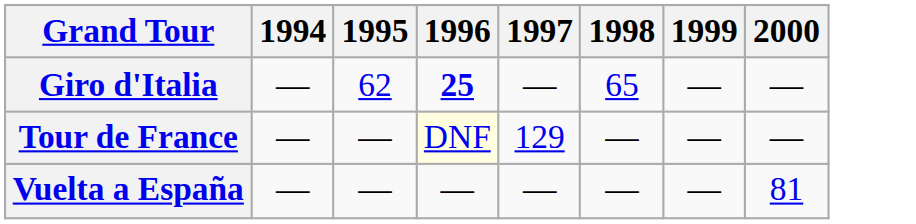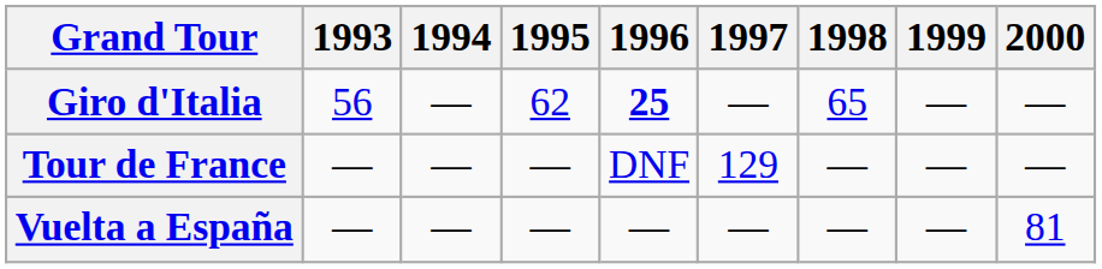 <table class="wikitable plainrowheaders">
 <tr>
 <th scope="col"><a href='#'>Grand Tour</a></th>
+<th scope="col">1993</th>
 <th scope="col">1994</th>
 <th scope="col">1995</th>
 <th scope="col">1996</th>
 <th scope="col">1997</th>
 <th scope="col">1998</th>
 <th scope="col">1999</th>
 <th scope="col">2000</th>
 </tr>
 <tr style="text-align:center;">
 <th scope="row"> <a href='#'>Giro d'Italia</a></th>
+<td style="text-align:center;"><a href='#'>56</a></td>
 <td>—</td>
 <td style="text-align:center;"><a href='#'>62</a></td>
 <td style="text-align:center;"><strong><a href='#'>25</a></strong></td>
 <td>—</td>
 <td style="text-align:center;"><a href='#'>65</a></td>
 <td>—</td>
 <td>—</td>
 </tr>
 <tr style="text-align:center;">
 <th scope="row"> <a href='#'>Tour de France</a></th>
 <td>—</td>
 <td>—</td>
-<td style="background: lightyellow; text-align:center;"><a href='#'>DNF</a></td>
+<td>—</td>
+<td style="text-align:center;"><a href='#'>DNF</a></td>
 <td style="text-align:center;"><a href='#'>129</a></td>
 <td>—</td>
 <td>—</td>
 <td>—</td>
 </tr>
 <tr style="text-align:center;">
 <th scope="row"> <a href='#'>Vuelta a España</a></th>
 <td>—</td>
 <td>—</td>
 <td>—</td>
 <td>—</td>
 <td>—</td>
 <td>—</td>
+<td>—</td>
 <td style="text-align:center;"><a href='#'>81</a></td>
 </tr>
 </table>
